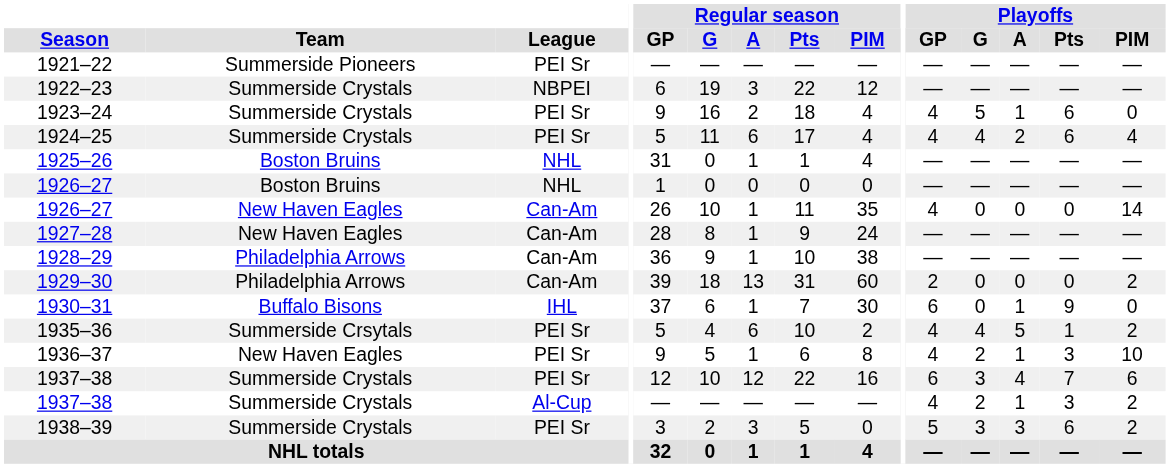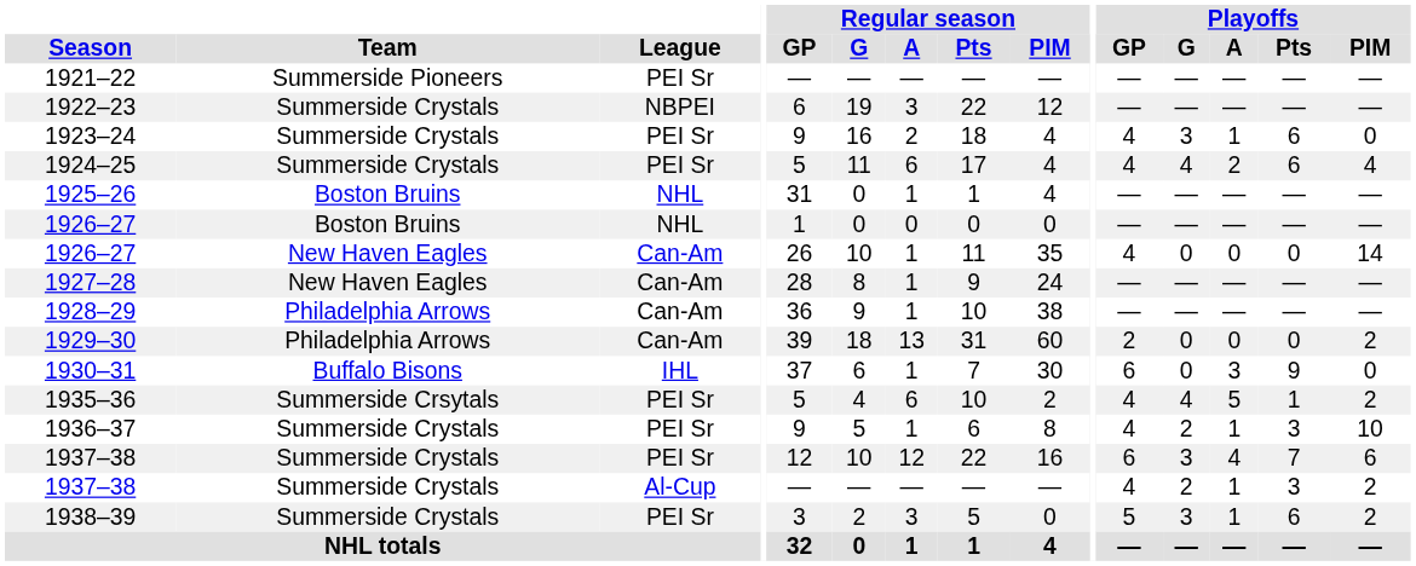 <table border="0" cellpadding="1" cellspacing="0" style="text-align:center; width:60em">
 <tr bgcolor="#e0e0e0">
 <th colspan="3" bgcolor="#ffffff"></th>
 <th rowspan="100" bgcolor="#ffffff"></th>
 <th colspan="5"><a href='#'>Regular season</a></th>
 <th rowspan="100" bgcolor="#ffffff"></th>
 <th colspan="5"><a href='#'>Playoffs</a></th>
 </tr>
 <tr bgcolor="#e0e0e0">
 <th><a href='#'>Season</a></th>
 <th>Team</th>
 <th>League</th>
 <th>GP</th>
 <th><a href='#'>G</a></th>
 <th><a href='#'>A</a></th>
 <th><a href='#'>Pts</a></th>
 <th><a href='#'>PIM</a></th>
 <th>GP</th>
 <th>G</th>
 <th>A</th>
 <th>Pts</th>
 <th>PIM</th>
 </tr>
 <tr>
 <td>1921–22</td>
 <td>Summerside Pioneers</td>
 <td>PEI Sr</td>
 <td>—</td>
 <td>—</td>
 <td>—</td>
 <td>—</td>
 <td>—</td>
 <td>—</td>
 <td>—</td>
 <td>—</td>
 <td>—</td>
 <td>—</td>
 </tr>
 <tr bgcolor="#f0f0f0">
 <td>1922–23</td>
 <td>Summerside Crystals</td>
 <td>NBPEI</td>
 <td>6</td>
 <td>19</td>
 <td>3</td>
 <td>22</td>
 <td>12</td>
 <td>—</td>
 <td>—</td>
 <td>—</td>
 <td>—</td>
 <td>—</td>
 </tr>
 <tr>
 <td>1923–24</td>
 <td>Summerside Crystals</td>
 <td>PEI Sr</td>
 <td>9</td>
 <td>16</td>
 <td>2</td>
 <td>18</td>
 <td>4</td>
 <td>4</td>
-<td>5</td>
+<td>3</td>
 <td>1</td>
 <td>6</td>
 <td>0</td>
 </tr>
 <tr bgcolor="#f0f0f0">
 <td>1924–25</td>
 <td>Summerside Crystals</td>
 <td>PEI Sr</td>
 <td>5</td>
 <td>11</td>
 <td>6</td>
 <td>17</td>
 <td>4</td>
 <td>4</td>
 <td>4</td>
 <td>2</td>
 <td>6</td>
 <td>4</td>
 </tr>
 <tr>
 <td><a href='#'>1925–26</a></td>
 <td><a href='#'>Boston Bruins</a></td>
 <td><a href='#'>NHL</a></td>
 <td>31</td>
 <td>0</td>
 <td>1</td>
 <td>1</td>
 <td>4</td>
 <td>—</td>
 <td>—</td>
 <td>—</td>
 <td>—</td>
 <td>—</td>
 </tr>
 <tr bgcolor="#f0f0f0">
 <td><a href='#'>1926–27</a></td>
 <td>Boston Bruins</td>
 <td>NHL</td>
 <td>1</td>
 <td>0</td>
 <td>0</td>
 <td>0</td>
 <td>0</td>
 <td>—</td>
 <td>—</td>
 <td>—</td>
 <td>—</td>
 <td>—</td>
 </tr>
 <tr>
 <td><a href='#'>1926–27</a></td>
 <td><a href='#'>New Haven Eagles</a></td>
 <td><a href='#'>Can-Am</a></td>
 <td>26</td>
 <td>10</td>
 <td>1</td>
 <td>11</td>
 <td>35</td>
 <td>4</td>
 <td>0</td>
 <td>0</td>
 <td>0</td>
 <td>14</td>
 </tr>
 <tr bgcolor="#f0f0f0">
 <td><a href='#'>1927–28</a></td>
 <td>New Haven Eagles</td>
 <td>Can-Am</td>
 <td>28</td>
 <td>8</td>
 <td>1</td>
 <td>9</td>
 <td>24</td>
 <td>—</td>
 <td>—</td>
 <td>—</td>
 <td>—</td>
 <td>—</td>
 </tr>
 <tr>
 <td><a href='#'>1928–29</a></td>
 <td><a href='#'>Philadelphia Arrows</a></td>
 <td>Can-Am</td>
 <td>36</td>
 <td>9</td>
 <td>1</td>
 <td>10</td>
 <td>38</td>
 <td>—</td>
 <td>—</td>
 <td>—</td>
 <td>—</td>
 <td>—</td>
 </tr>
 <tr bgcolor="#f0f0f0">
 <td><a href='#'>1929–30</a></td>
 <td>Philadelphia Arrows</td>
 <td>Can-Am</td>
 <td>39</td>
 <td>18</td>
 <td>13</td>
 <td>31</td>
 <td>60</td>
 <td>2</td>
 <td>0</td>
 <td>0</td>
 <td>0</td>
 <td>2</td>
 </tr>
 <tr>
 <td><a href='#'>1930–31</a></td>
 <td><a href='#'>Buffalo Bisons</a></td>
 <td><a href='#'>IHL</a></td>
 <td>37</td>
 <td>6</td>
 <td>1</td>
 <td>7</td>
 <td>30</td>
 <td>6</td>
 <td>0</td>
-<td>1</td>
+<td>3</td>
 <td>9</td>
 <td>0</td>
 </tr>
 <tr bgcolor="#f0f0f0">
 <td>1935–36</td>
 <td>Summerside Crsytals</td>
 <td>PEI Sr</td>
 <td>5</td>
 <td>4</td>
 <td>6</td>
 <td>10</td>
 <td>2</td>
 <td>4</td>
 <td>4</td>
 <td>5</td>
 <td>1</td>
 <td>2</td>
 </tr>
 <tr>
 <td>1936–37</td>
-<td>New Haven Eagles</td>
+<td>Summerside Crystals</td>
 <td>PEI Sr</td>
 <td>9</td>
 <td>5</td>
 <td>1</td>
 <td>6</td>
 <td>8</td>
 <td>4</td>
 <td>2</td>
 <td>1</td>
 <td>3</td>
 <td>10</td>
 </tr>
 <tr bgcolor="#f0f0f0">
 <td>1937–38</td>
 <td>Summerside Crystals</td>
 <td>PEI Sr</td>
 <td>12</td>
 <td>10</td>
 <td>12</td>
 <td>22</td>
 <td>16</td>
 <td>6</td>
 <td>3</td>
 <td>4</td>
 <td>7</td>
 <td>6</td>
 </tr>
 <tr>
 <td><a href='#'>1937–38</a></td>
 <td>Summerside Crystals</td>
 <td><a href='#'>Al-Cup</a></td>
 <td>—</td>
 <td>—</td>
 <td>—</td>
 <td>—</td>
 <td>—</td>
 <td>4</td>
 <td>2</td>
 <td>1</td>
 <td>3</td>
 <td>2</td>
 </tr>
 <tr bgcolor="#f0f0f0">
 <td>1938–39</td>
 <td>Summerside Crystals</td>
 <td>PEI Sr</td>
 <td>3</td>
 <td>2</td>
 <td>3</td>
 <td>5</td>
 <td>0</td>
 <td>5</td>
 <td>3</td>
-<td>3</td>
+<td>1</td>
 <td>6</td>
 <td>2</td>
 </tr>
 <tr bgcolor="#e0e0e0">
 <th colspan="3">NHL totals</th>
 <th>32</th>
 <th>0</th>
 <th>1</th>
 <th>1</th>
 <th>4</th>
 <th>—</th>
 <th>—</th>
 <th>—</th>
 <th>—</th>
 <th>—</th>
 </tr>
 </table>
